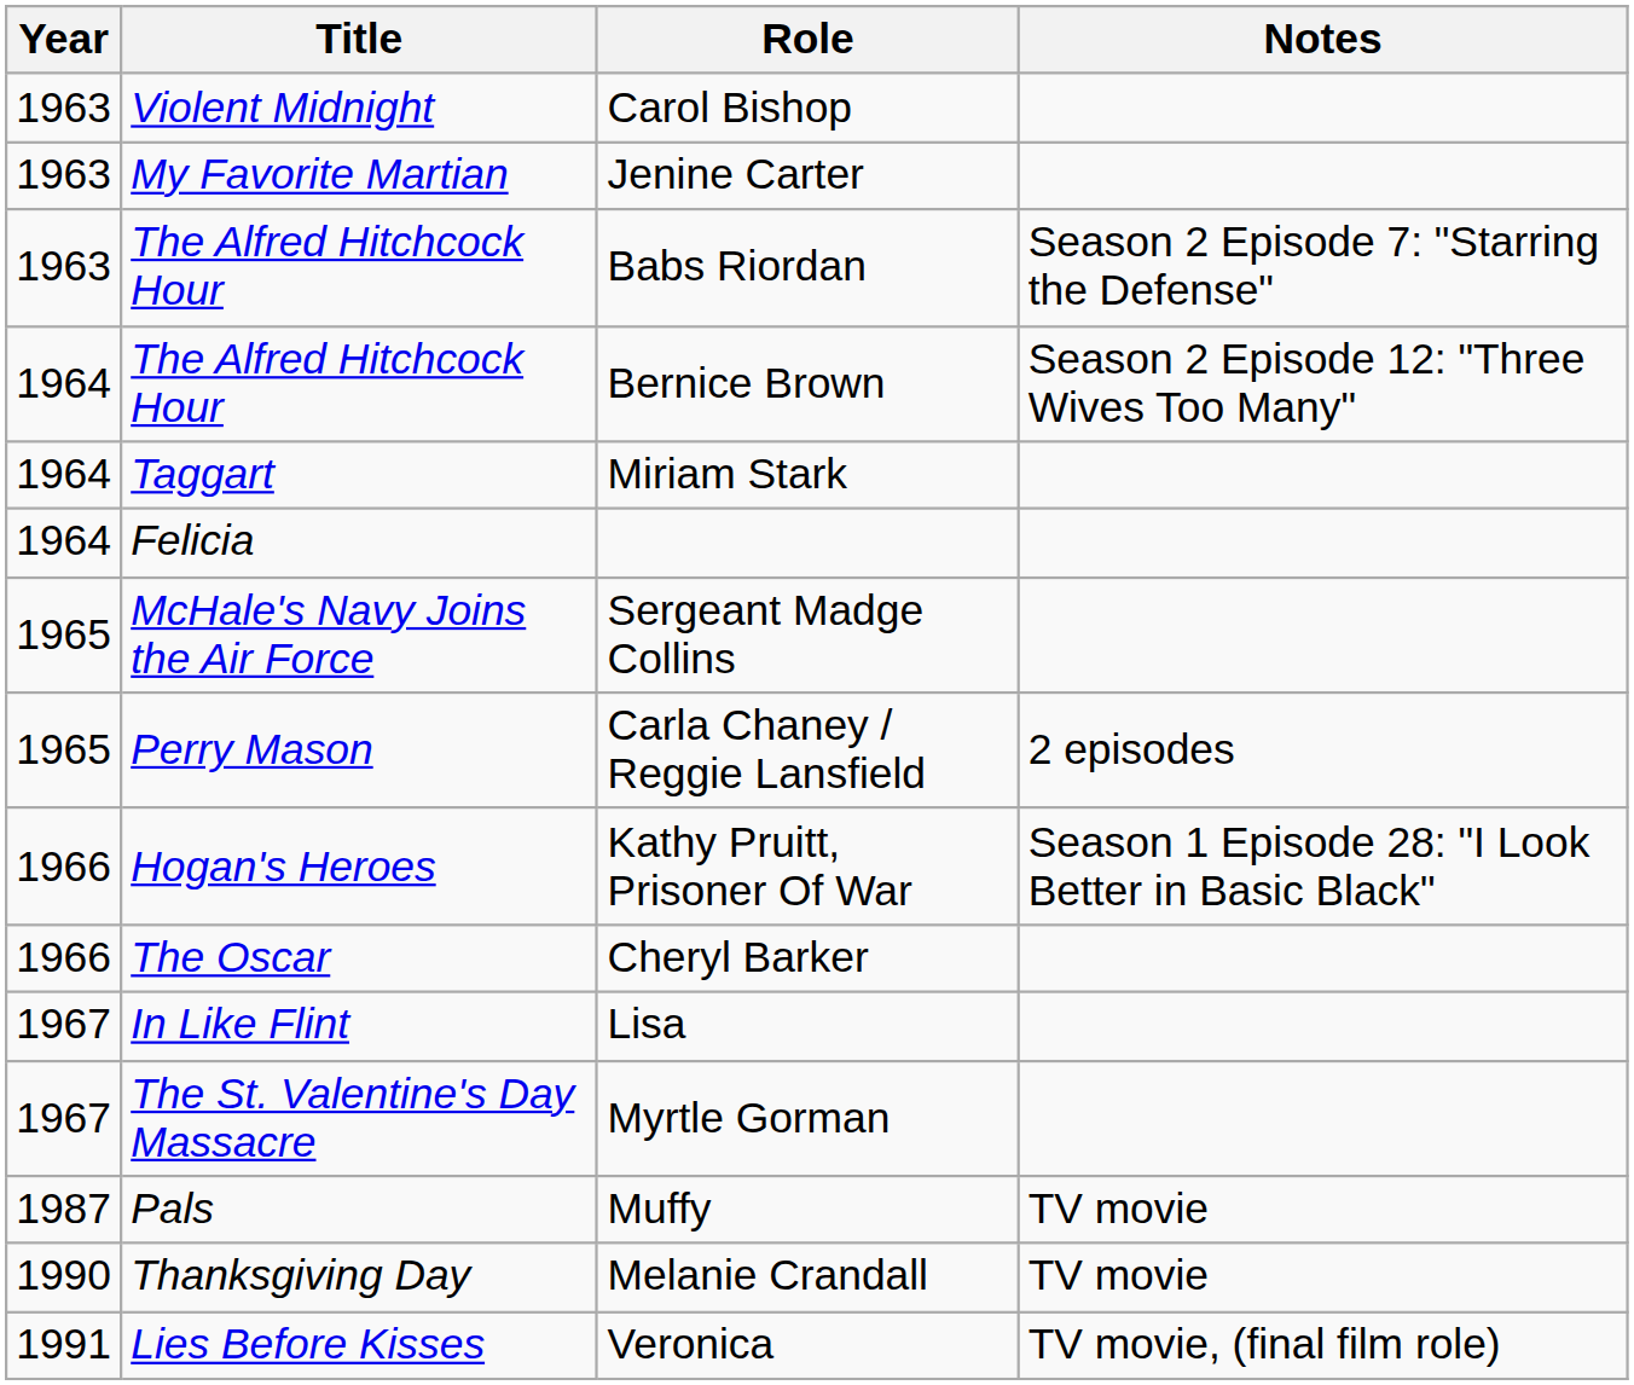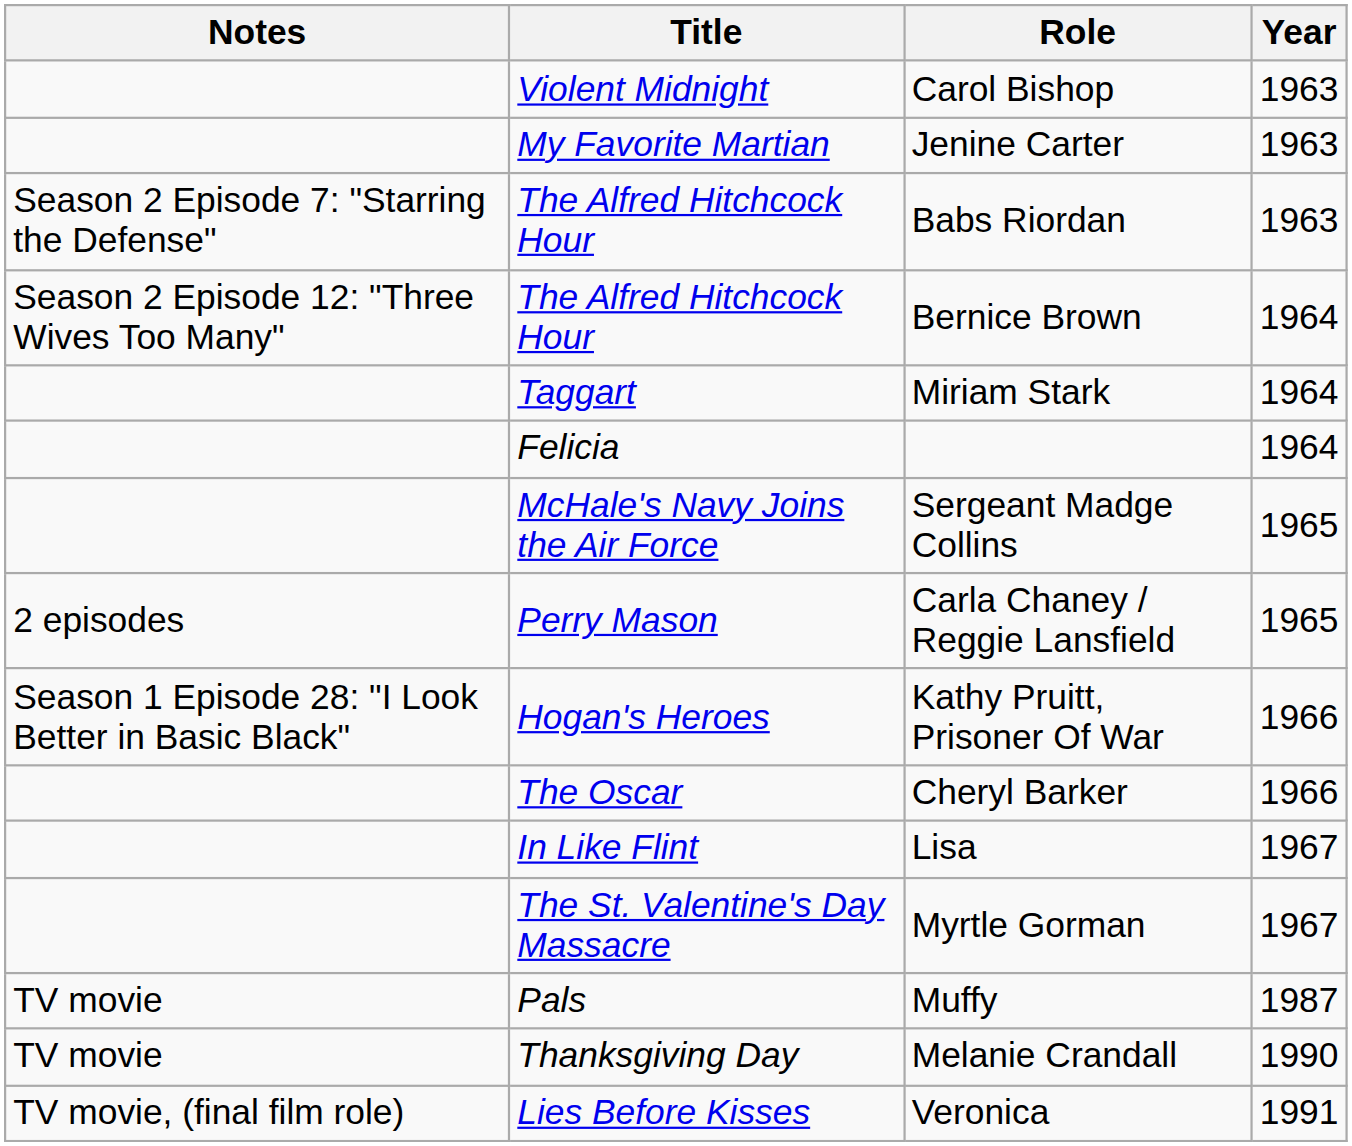 <table class="wikitable">
 <tr>
-<th>Year</th>
+<th>Notes</th>
 <th>Title</th>
 <th>Role</th>
-<th>Notes</th>
+<th>Year</th>
 </tr>
 <tr>
-<td>1963</td>
+<td></td>
 <td><em><a href='#'>Violent Midnight</a></em></td>
 <td>Carol Bishop</td>
-<td></td>
+<td>1963</td>
 </tr>
 <tr>
-<td>1963</td>
+<td></td>
 <td><em><a href='#'>My Favorite Martian</a></em></td>
 <td>Jenine Carter</td>
-<td></td>
+<td>1963</td>
 </tr>
 <tr>
-<td>1963</td>
+<td>Season 2 Episode 7: "Starring the Defense"</td>
 <td><em><a href='#'>The Alfred Hitchcock Hour</a></em></td>
 <td>Babs Riordan</td>
-<td>Season 2 Episode 7: "Starring the Defense"</td>
+<td>1963</td>
 </tr>
 <tr>
-<td>1964</td>
+<td>Season 2 Episode 12: "Three Wives Too Many"</td>
 <td><em><a href='#'>The Alfred Hitchcock Hour</a></em></td>
 <td>Bernice Brown</td>
-<td>Season 2 Episode 12: "Three Wives Too Many"</td>
+<td>1964</td>
 </tr>
 <tr>
-<td>1964</td>
+<td></td>
 <td><em><a href='#'>Taggart</a></em></td>
 <td>Miriam Stark</td>
-<td></td>
+<td>1964</td>
 </tr>
 <tr>
-<td>1964</td>
+<td></td>
 <td><em>Felicia</em></td>
 <td></td>
-<td></td>
+<td>1964</td>
 </tr>
 <tr>
-<td>1965</td>
+<td></td>
 <td><em><a href='#'>McHale's Navy Joins the Air Force</a></em></td>
 <td>Sergeant Madge Collins</td>
-<td></td>
+<td>1965</td>
 </tr>
 <tr>
-<td>1965</td>
+<td>2 episodes</td>
 <td><em><a href='#'>Perry Mason</a></em></td>
 <td>Carla Chaney / Reggie Lansfield</td>
-<td>2 episodes</td>
+<td>1965</td>
 </tr>
 <tr>
-<td>1966</td>
+<td>Season 1 Episode 28: "I Look Better in Basic Black"</td>
 <td><em><a href='#'>Hogan's Heroes</a></em></td>
 <td>Kathy Pruitt, Prisoner Of War</td>
-<td>Season 1 Episode 28: "I Look Better in Basic Black"</td>
+<td>1966</td>
 </tr>
 <tr>
-<td>1966</td>
+<td></td>
 <td><em><a href='#'>The Oscar</a></em></td>
 <td>Cheryl Barker</td>
-<td></td>
+<td>1966</td>
 </tr>
 <tr>
-<td>1967</td>
+<td></td>
 <td><em><a href='#'>In Like Flint</a></em></td>
 <td>Lisa</td>
-<td></td>
+<td>1967</td>
 </tr>
 <tr>
-<td>1967</td>
+<td></td>
 <td><em><a href='#'>The St. Valentine's Day Massacre</a></em></td>
 <td>Myrtle Gorman</td>
-<td></td>
+<td>1967</td>
 </tr>
 <tr>
-<td>1987</td>
+<td>TV movie</td>
 <td><em>Pals</em></td>
 <td>Muffy</td>
-<td>TV movie</td>
+<td>1987</td>
 </tr>
 <tr>
-<td>1990</td>
+<td>TV movie</td>
 <td><em>Thanksgiving Day</em></td>
 <td>Melanie Crandall</td>
-<td>TV movie</td>
+<td>1990</td>
 </tr>
 <tr>
-<td>1991</td>
+<td>TV movie, (final film role)</td>
 <td><em><a href='#'>Lies Before Kisses</a></em></td>
 <td>Veronica</td>
-<td>TV movie, (final film role)</td>
+<td>1991</td>
 </tr>
 </table>
